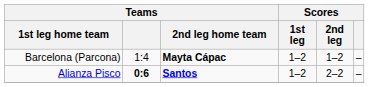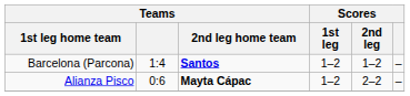 <table class="wikitable" style="text-align: center;">
 <tr>
 <th colspan=3>Teams</th>
 <th colspan=3>Scores</th>
 </tr>
 <tr>
 <th width="175">1st leg home team</th>
 <th width="50"></th>
 <th width="175">2nd leg home team</th>
 <th width="50">1st leg</th>
 <th width="50">2nd leg</th>
 <th></th>
 </tr>
 <tr>
 <td align=right>Barcelona (Parcona)</td>
 <td>1:4</td>
-<td align=left><strong>Mayta Cápac</strong></td>
+<td align=left><strong><a href='#'>Santos</a></strong></td>
 <td>1–2</td>
 <td>1–2</td>
 <td>–</td>
 </tr>
 <tr>
 <td align=right><a href='#'>Alianza Pisco</a></td>
-<td><strong>0:6</strong></td>
-<td align=left><strong><a href='#'>Santos</a></strong></td>
+<td>0:6</td>
+<td align=left><strong>Mayta Cápac</strong></td>
 <td>1–2</td>
 <td>2–2</td>
 <td>–</td>
 </tr>
 <tr>
 </tr>
 </table>
